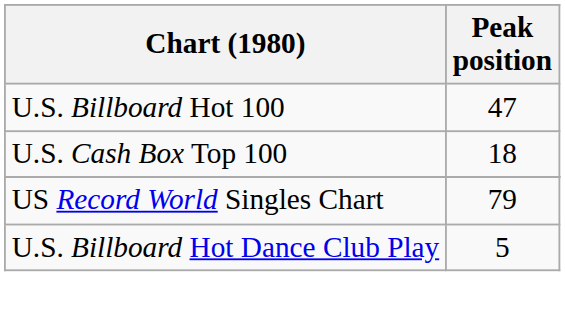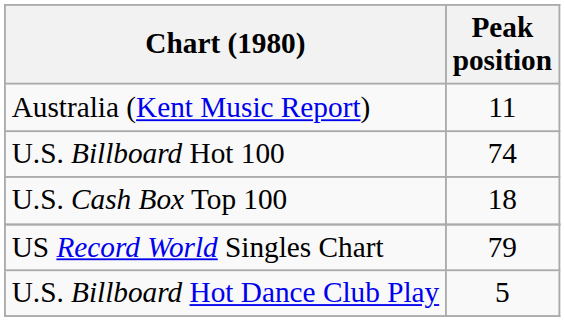 <table class="wikitable sortable">
 <tr>
 <th>Chart (1980)</th>
 <th>Peak<br>position</th>
 </tr>
 <tr>
+<td>Australia (<a href='#'>Kent Music Report</a>)</td>
+<td style="text-align:center;">11</td>
+</tr>
+<tr>
 <td>U.S. <em>Billboard</em> Hot 100</td>
-<td style="text-align:center;">47</td>
+<td style="text-align:center;">74</td>
 </tr>
 <tr>
 <td>U.S. <em>Cash Box</em> Top 100</td>
 <td style="text-align:center;">18</td>
 </tr>
 <tr>
 </tr>
 <tr>
 <td>US <em><a href='#'>Record World</a></em> Singles Chart</td>
 <td align="center">79</td>
 </tr>
 <tr>
 <td>U.S. <em>Billboard</em> <a href='#'>Hot Dance Club Play</a></td>
 <td style="text-align:center;">5</td>
 </tr>
 </table>
